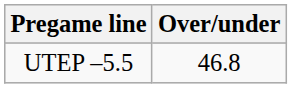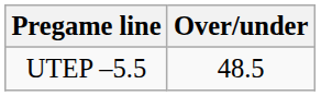 <table class="wikitable">
 <tr align="center">
 <th style=>Pregame line</th>
 <th style=>Over/under</th>
 </tr>
 <tr align="center">
 <td>UTEP –5.5</td>
-<td>46.8</td>
+<td>48.5</td>
 </tr>
 </table>
